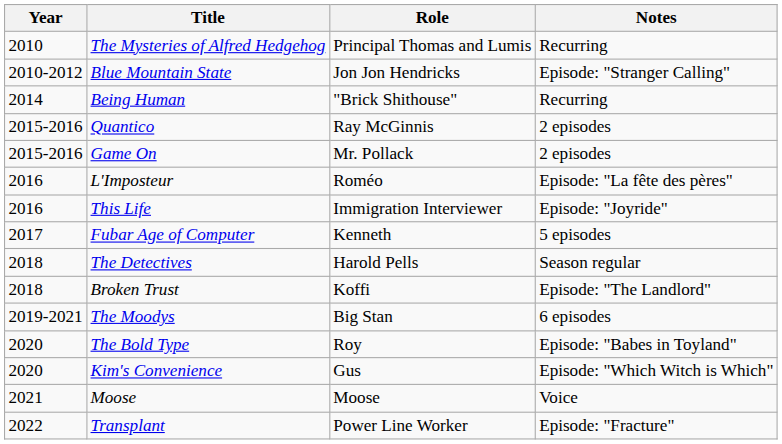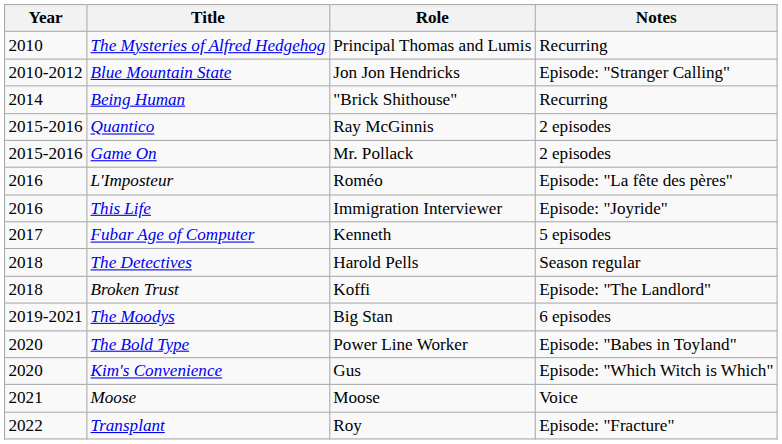 <table class="wikitable sortable">
 <tr>
 <th>Year</th>
 <th>Title</th>
 <th>Role</th>
 <th class="unsortable">Notes</th>
 </tr>
 <tr Are you Afraid of the dark>
 <td>2010</td>
 <td data-sort-value="Mysteries of Alfred Hedgehog, The"><em><a href='#'>The Mysteries of Alfred Hedgehog</a></em></td>
 <td>Principal Thomas and Lumis</td>
 <td>Recurring</td>
 </tr>
 <tr>
 <td>2010-2012</td>
 <td><em><a href='#'>Blue Mountain State</a></em></td>
 <td>Jon Jon Hendricks</td>
 <td>Episode: "Stranger Calling"</td>
 </tr>
 <tr>
 <td>2014</td>
 <td><em><a href='#'>Being Human</a></em></td>
 <td>"Brick Shithouse"</td>
 <td>Recurring</td>
 </tr>
 <tr>
 <td>2015-2016</td>
 <td><em><a href='#'>Quantico</a></em></td>
 <td>Ray McGinnis</td>
 <td>2 episodes</td>
 </tr>
 <tr>
 <td>2015-2016</td>
 <td><em><a href='#'>Game On</a></em></td>
 <td>Mr. Pollack</td>
 <td>2 episodes</td>
 </tr>
 <tr>
 <td>2016</td>
 <td><em>L'Imposteur</em></td>
 <td>Roméo</td>
 <td>Episode: "La fête des pères"</td>
 </tr>
 <tr>
 <td>2016</td>
 <td><em><a href='#'>This Life</a></em></td>
 <td>Immigration Interviewer</td>
 <td>Episode: "Joyride"</td>
 </tr>
 <tr>
 <td>2017</td>
 <td><em><a href='#'>Fubar Age of Computer</a></em></td>
 <td>Kenneth</td>
 <td>5 episodes</td>
 </tr>
 <tr>
 <td>2018</td>
 <td data-sort-value="Detectives, The"><em><a href='#'>The Detectives</a></em></td>
 <td>Harold Pells</td>
 <td>Season regular</td>
 </tr>
 <tr>
 <td>2018</td>
 <td><em>Broken Trust</em></td>
 <td>Koffi</td>
 <td>Episode: "The Landlord"</td>
 </tr>
 <tr>
 <td>2019-2021</td>
 <td data-sort-value="Moodys, The"><em><a href='#'>The Moodys</a></em></td>
 <td>Big Stan</td>
 <td>6 episodes</td>
 </tr>
 <tr>
 <td>2020</td>
 <td data-sort-value="Bold Type, The"><em><a href='#'>The Bold Type</a></em></td>
-<td>Roy</td>
+<td>Power Line Worker</td>
 <td>Episode: "Babes in Toyland"</td>
 </tr>
 <tr>
 <td>2020</td>
 <td><em><a href='#'>Kim's Convenience</a></em></td>
 <td>Gus</td>
 <td>Episode: "Which Witch is Which"</td>
 </tr>
 <tr>
 <td>2021</td>
 <td><em>Moose</em></td>
 <td>Moose</td>
 <td>Voice</td>
 </tr>
 <tr>
 <td>2022</td>
 <td><em><a href='#'>Transplant</a></em></td>
-<td>Power Line Worker</td>
+<td>Roy</td>
 <td>Episode: "Fracture"</td>
 </tr>
 </table>
